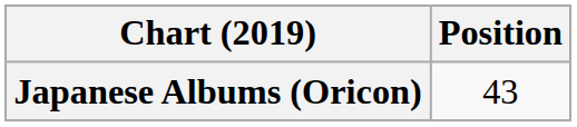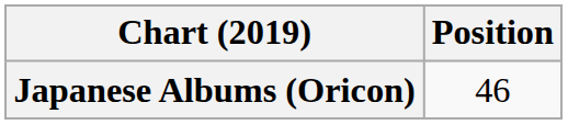 <table class="wikitable plainrowheaders" style="text-align:center">
 <tr>
 <th scope="col">Chart (2019)</th>
 <th scope="col">Position</th>
 </tr>
 <tr>
 <th scope="row">Japanese Albums (Oricon)</th>
-<td>43</td>
+<td>46</td>
 </tr>
 </table>
